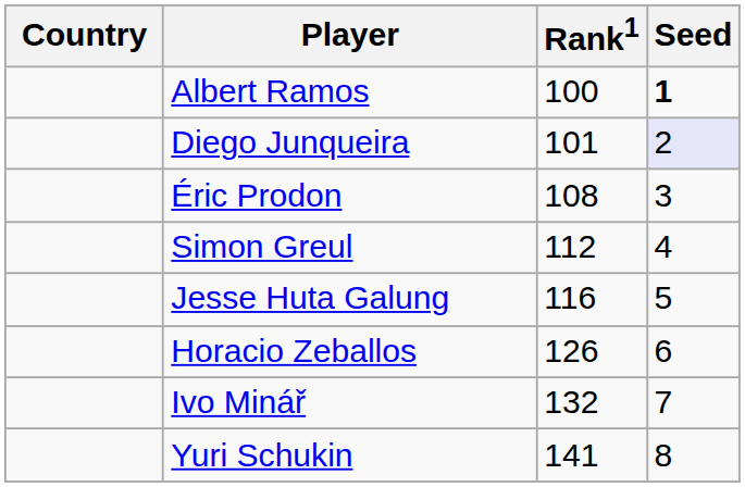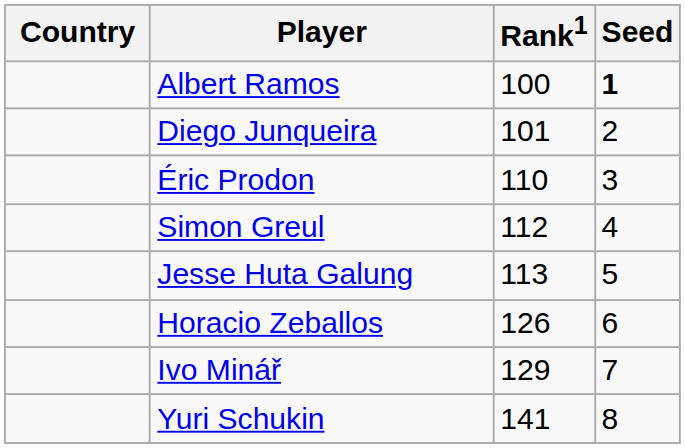 <table class="sortable wikitable">
 <tr>
 <th width="70">Country</th>
 <th width="175">Player</th>
 <th>Rank<sup>1</sup></th>
 <th>Seed</th>
 </tr>
 <tr>
 <td></td>
 <td><a href='#'>Albert Ramos</a></td>
 <td>100</td>
 <td><strong>1</strong></td>
 </tr>
 <tr>
 <td></td>
 <td><a href='#'>Diego Junqueira</a></td>
 <td>101</td>
-<td style="background: lavender;">2</td>
+<td>2</td>
 </tr>
 <tr>
 <td></td>
 <td><a href='#'>Éric Prodon</a></td>
-<td>108</td>
+<td>110</td>
 <td>3</td>
 </tr>
 <tr>
 <td></td>
 <td><a href='#'>Simon Greul</a></td>
 <td>112</td>
 <td>4</td>
 </tr>
 <tr>
 <td></td>
 <td><a href='#'>Jesse Huta Galung</a></td>
-<td>116</td>
+<td>113</td>
 <td>5</td>
 </tr>
 <tr>
 <td></td>
 <td><a href='#'>Horacio Zeballos</a></td>
 <td>126</td>
 <td>6</td>
 </tr>
 <tr>
 <td></td>
 <td><a href='#'>Ivo Minář</a></td>
-<td>132</td>
+<td>129</td>
 <td>7</td>
 </tr>
 <tr>
 <td></td>
 <td><a href='#'>Yuri Schukin</a></td>
 <td>141</td>
 <td>8</td>
 </tr>
 </table>
